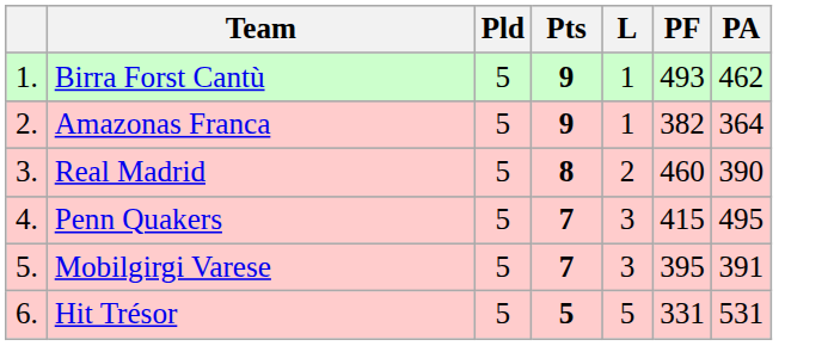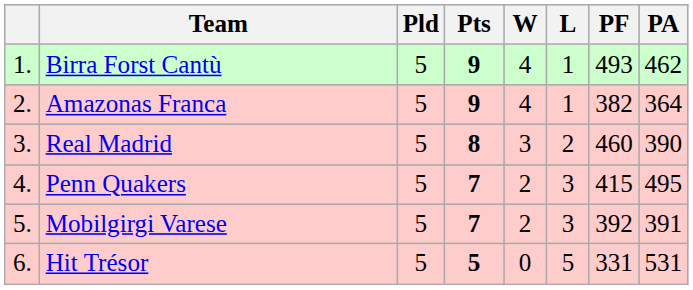 <table class=wikitable style="text-align:center">
 <tr>
 <th width=15></th>
 <th width=220>Team</th>
 <th width=20>Pld</th>
 <th width=30>Pts</th>
+<th width=20>W</th>
 <th width=20>L</th>
 <th width=20>PF</th>
 <th width=20>PA</th>
 </tr>
 <tr style="background: #ccffcc;">
 <td>1.</td>
 <td align=left> <a href='#'>Birra Forst Cantù</a></td>
 <td>5</td>
 <td><strong>9</strong></td>
+<td>4</td>
 <td>1</td>
 <td>493</td>
 <td>462</td>
 </tr>
 <tr style="background:#ffcccc;">
 <td>2.</td>
 <td align=left> <a href='#'>Amazonas Franca</a></td>
 <td>5</td>
 <td><strong>9</strong></td>
+<td>4</td>
 <td>1</td>
 <td>382</td>
 <td>364</td>
 </tr>
 <tr style="background:#ffcccc;">
 <td>3.</td>
 <td align=left> <a href='#'>Real Madrid</a></td>
 <td>5</td>
 <td><strong>8</strong></td>
+<td>3</td>
 <td>2</td>
 <td>460</td>
 <td>390</td>
 </tr>
 <tr style="background:#ffcccc;">
 <td>4.</td>
 <td align=left> <a href='#'>Penn Quakers</a></td>
 <td>5</td>
 <td><strong>7</strong></td>
+<td>2</td>
 <td>3</td>
 <td>415</td>
 <td>495</td>
 </tr>
 <tr style="background:#ffcccc;">
 <td>5.</td>
 <td align=left> <a href='#'>Mobilgirgi Varese</a></td>
 <td>5</td>
 <td><strong>7</strong></td>
+<td>2</td>
 <td>3</td>
-<td>395</td>
+<td>392</td>
 <td>391</td>
 </tr>
 <tr style="background:#ffcccc;">
 <td>6.</td>
 <td align=left> <a href='#'>Hit Trésor</a></td>
 <td>5</td>
 <td><strong>5</strong></td>
+<td>0</td>
 <td>5</td>
 <td>331</td>
 <td>531</td>
 </tr>
 </table>
